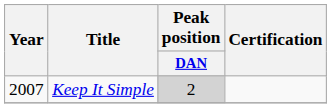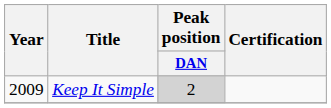 <table class="wikitable">
 <tr>
 <th style="text-align:center;" rowspan="2" width="33">Year</th>
 <th rowspan="2">Title</th>
 <th colspan="1">Peak <br>position</th>
 <th rowspan="2">Certification</th>
 </tr>
 <tr>
 <th scope="col" style="width:3em;font-size:85%;"><a href='#'>DAN</a><br></th>
 </tr>
 <tr>
-<td align="center">2007</td>
+<td align="center">2009</td>
 <td><em><a href='#'>Keep It Simple</a></em></td>
 <td align="center" style="background: lightgrey;">2</td>
 <td></td>
 </tr>
 <tr>
 </tr>
 </table>
